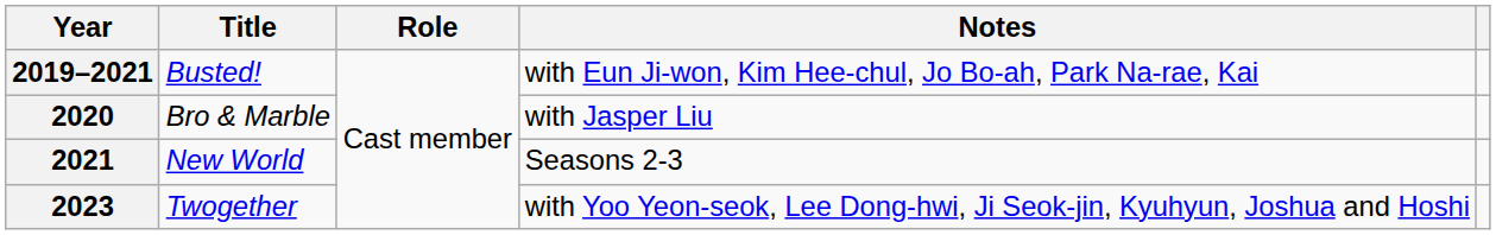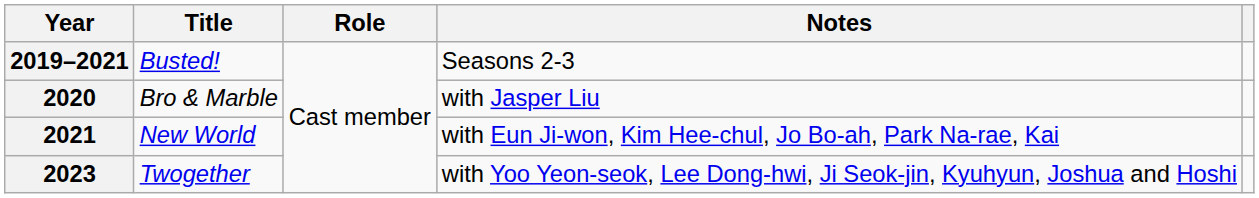 <table class="wikitable sortable plainrowheaders">
 <tr>
 <th scope="col">Year</th>
 <th scope="col">Title</th>
 <th scope="col">Role</th>
 <th scope="col">Notes</th>
 <th scope="col" class="unsortable"></th>
 </tr>
 <tr>
 <th scope="row">2019–2021</th>
 <td><em><a href='#'>Busted!</a></em></td>
 <td rowspan="4">Cast member</td>
-<td>with <a href='#'>Eun Ji-won</a>, <a href='#'>Kim Hee-chul</a>, <a href='#'>Jo Bo-ah</a>, <a href='#'>Park Na-rae</a>, <a href='#'>Kai</a></td>
+<td>Seasons 2-3</td>
 <td></td>
 </tr>
 <tr>
 <th scope="row">2020</th>
 <td><em>Bro & Marble</em></td>
 <td>with <a href='#'>Jasper Liu</a></td>
 <td style="text-align:center"></td>
 </tr>
 <tr>
 <th scope="row">2021</th>
 <td><em><a href='#'>New World</a></em></td>
-<td>Seasons 2-3</td>
+<td>with <a href='#'>Eun Ji-won</a>, <a href='#'>Kim Hee-chul</a>, <a href='#'>Jo Bo-ah</a>, <a href='#'>Park Na-rae</a>, <a href='#'>Kai</a></td>
 <td style="text-align:center"></td>
 </tr>
 <tr>
 <th scope="row">2023</th>
 <td><em><a href='#'>Twogether</a></em></td>
 <td>with <a href='#'>Yoo Yeon-seok</a>, <a href='#'>Lee Dong-hwi</a>, <a href='#'>Ji Seok-jin</a>, <a href='#'>Kyuhyun</a>, <a href='#'>Joshua</a> and <a href='#'>Hoshi</a></td>
 <td style="text-align:center"></td>
 </tr>
 </table>
